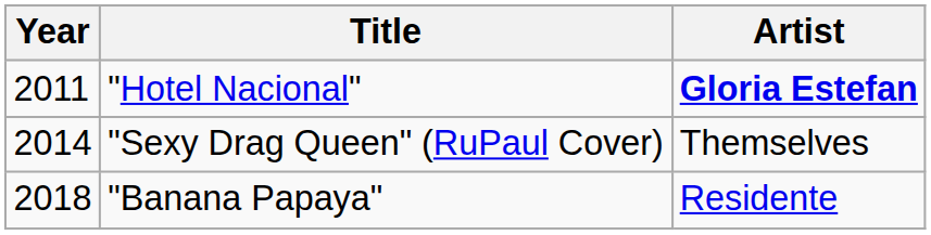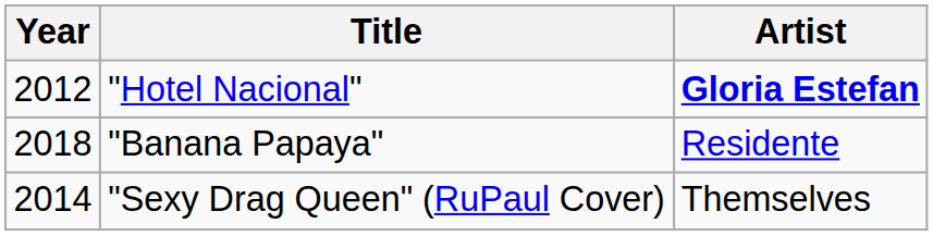 <table class="wikitable plainrowheaders sortable">
 <tr>
 <th scope="col">Year</th>
 <th scope="col">Title</th>
 <th>Artist</th>
 </tr>
 <tr>
-<td>2011</td>
+<td>2012</td>
 <td>"<a href='#'>Hotel Nacional</a>"</td>
 <td><strong><a href='#'>Gloria Estefan</a></strong></td>
+</tr>
+<tr>
+<td>2018</td>
+<td>"Banana Papaya"</td>
+<td><a href='#'>Residente</a></td>
 </tr>
 <tr>
 <td>2014</td>
 <td>"Sexy Drag Queen" (<a href='#'>RuPaul</a> Cover)</td>
 <td>Themselves</td>
 </tr>
-<tr>
-<td>2018</td>
-<td>"Banana Papaya"</td>
-<td><a href='#'>Residente</a></td>
-</tr>
 </table>
